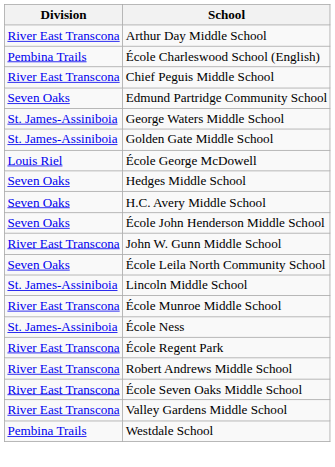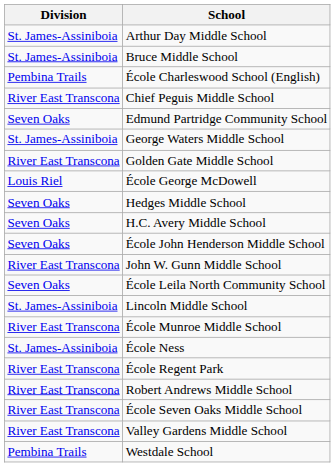 <table class="wikitable">
 <tr>
 <th>Division</th>
 <th>School</th>
 </tr>
 <tr>
-<td><a href='#'>River East Transcona</a></td>
+<td><a href='#'>St. James-Assiniboia</a></td>
 <td>Arthur Day Middle School</td>
+</tr>
+<tr>
+<td><a href='#'>St. James-Assiniboia</a></td>
+<td>Bruce Middle School</td>
 </tr>
 <tr>
 <td><a href='#'>Pembina Trails</a></td>
 <td>École Charleswood School (English)</td>
 </tr>
 <tr>
 <td><a href='#'>River East Transcona</a></td>
 <td>Chief Peguis Middle School</td>
 </tr>
 <tr>
 <td><a href='#'>Seven Oaks</a></td>
 <td>Edmund Partridge Community School</td>
 </tr>
 <tr>
 <td><a href='#'>St. James-Assiniboia</a></td>
 <td>George Waters Middle School</td>
 </tr>
 <tr>
-<td><a href='#'>St. James-Assiniboia</a></td>
+<td><a href='#'>River East Transcona</a></td>
 <td>Golden Gate Middle School</td>
 </tr>
 <tr>
 <td><a href='#'>Louis Riel</a></td>
 <td>École George McDowell</td>
 </tr>
 <tr>
 <td><a href='#'>Seven Oaks</a></td>
 <td>Hedges Middle School</td>
 </tr>
 <tr>
 <td><a href='#'>Seven Oaks</a></td>
 <td>H.C. Avery Middle School</td>
 </tr>
 <tr>
 <td><a href='#'>Seven Oaks</a></td>
 <td>École John Henderson Middle School</td>
 </tr>
 <tr>
 <td><a href='#'>River East Transcona</a></td>
 <td>John W. Gunn Middle School</td>
 </tr>
 <tr>
 <td><a href='#'>Seven Oaks</a></td>
 <td>École Leila North Community School</td>
 </tr>
 <tr>
 <td><a href='#'>St. James-Assiniboia</a></td>
 <td>Lincoln Middle School</td>
 </tr>
 <tr>
 <td><a href='#'>River East Transcona</a></td>
 <td>École Munroe Middle School</td>
 </tr>
 <tr>
 <td><a href='#'>St. James-Assiniboia</a></td>
 <td>École Ness</td>
 </tr>
 <tr>
 <td><a href='#'>River East Transcona</a></td>
 <td>École Regent Park</td>
 </tr>
 <tr>
 <td><a href='#'>River East Transcona</a></td>
 <td>Robert Andrews Middle School</td>
 </tr>
 <tr>
 <td><a href='#'>River East Transcona</a></td>
 <td>École Seven Oaks Middle School</td>
 </tr>
 <tr>
 <td><a href='#'>River East Transcona</a></td>
 <td>Valley Gardens Middle School</td>
 </tr>
 <tr>
 <td><a href='#'>Pembina Trails</a></td>
 <td>Westdale School</td>
 </tr>
 </table>
